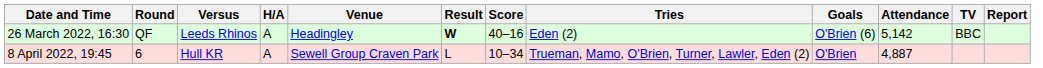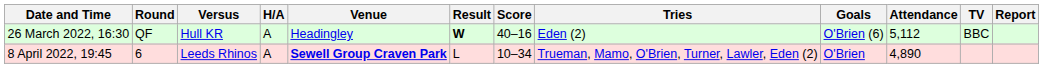 <table class="wikitable" style="font-size:85%;">
 <tr>
 <th>Date and Time</th>
 <th>Round</th>
 <th>Versus</th>
 <th>H/A</th>
 <th>Venue</th>
 <th>Result</th>
 <th>Score</th>
 <th>Tries</th>
 <th>Goals</th>
 <th>Attendance</th>
 <th>TV</th>
 <th>Report</th>
 </tr>
 <tr style="background:#ddffdd;">
 <td>26 March 2022, 16:30</td>
 <td>QF</td>
-<td> <a href='#'>Leeds Rhinos</a></td>
+<td> <a href='#'>Hull KR</a></td>
 <td>A</td>
 <td><a href='#'>Headingley</a></td>
 <td><strong>W</strong></td>
 <td>40–16</td>
 <td><a href='#'>Eden</a> (2)</td>
 <td><a href='#'>O'Brien</a> (6)</td>
-<td>5,142</td>
+<td>5,112</td>
 <td>BBC</td>
 <td></td>
 </tr>
 <tr style="background:#ffdddd;">
 <td>8 April 2022, 19:45</td>
 <td>6</td>
-<td> <a href='#'>Hull KR</a></td>
+<td> <a href='#'>Leeds Rhinos</a></td>
 <td>A</td>
-<td><a href='#'>Sewell Group Craven Park</a></td>
+<td><strong><a href='#'>Sewell Group Craven Park</a></strong></td>
 <td>L</td>
 <td>10–34</td>
 <td><a href='#'>Trueman</a>, <a href='#'>Mamo</a>, <a href='#'>O'Brien</a>, <a href='#'>Turner</a>, <a href='#'>Lawler</a>, <a href='#'>Eden</a> (2)</td>
 <td><a href='#'>O'Brien</a></td>
-<td>4,887</td>
+<td>4,890</td>
 <td></td>
 <td></td>
 </tr>
 </table>
